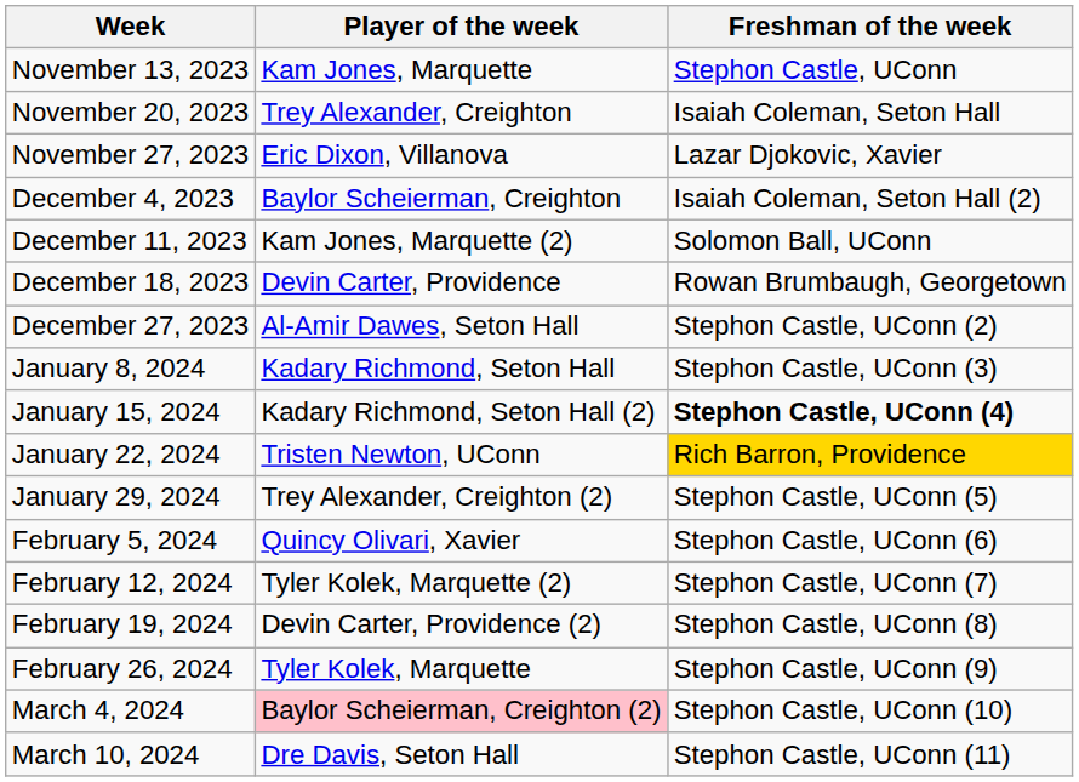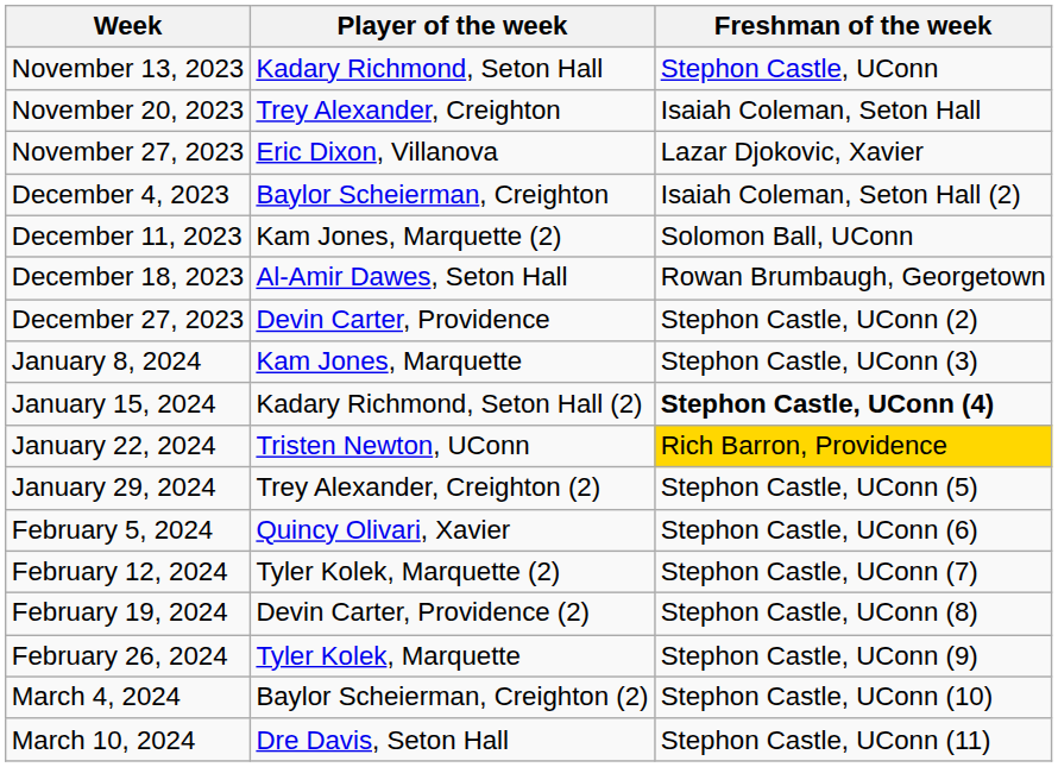 <table class="wikitable" border="1">
 <tr>
 <th>Week</th>
 <th>Player of the week</th>
 <th>Freshman of the week</th>
 </tr>
 <tr>
 <td>November 13, 2023</td>
-<td><a href='#'>Kam Jones</a>, Marquette</td>
+<td><a href='#'>Kadary Richmond</a>, Seton Hall</td>
 <td><a href='#'>Stephon Castle</a>, UConn</td>
 </tr>
 <tr>
 <td>November 20, 2023</td>
 <td><a href='#'>Trey Alexander</a>, Creighton</td>
 <td>Isaiah Coleman, Seton Hall</td>
 </tr>
 <tr>
 <td>November 27, 2023</td>
 <td><a href='#'>Eric Dixon</a>, Villanova</td>
 <td>Lazar Djokovic, Xavier</td>
 </tr>
 <tr>
 <td>December 4, 2023</td>
 <td><a href='#'>Baylor Scheierman</a>, Creighton</td>
 <td>Isaiah Coleman, Seton Hall (2)</td>
 </tr>
 <tr>
 <td>December 11, 2023</td>
 <td>Kam Jones, Marquette (2)</td>
 <td>Solomon Ball, UConn</td>
 </tr>
 <tr>
 <td>December 18, 2023</td>
-<td><a href='#'>Devin Carter</a>, Providence</td>
+<td><a href='#'>Al-Amir Dawes</a>, Seton Hall</td>
 <td>Rowan Brumbaugh, Georgetown</td>
 </tr>
 <tr>
 <td>December 27, 2023</td>
-<td><a href='#'>Al-Amir Dawes</a>, Seton Hall</td>
+<td><a href='#'>Devin Carter</a>, Providence</td>
 <td>Stephon Castle, UConn (2)</td>
 </tr>
 <tr>
 <td>January 8, 2024</td>
-<td><a href='#'>Kadary Richmond</a>, Seton Hall</td>
+<td><a href='#'>Kam Jones</a>, Marquette</td>
 <td>Stephon Castle, UConn (3)</td>
 </tr>
 <tr>
 <td>January 15, 2024</td>
 <td>Kadary Richmond, Seton Hall (2)</td>
 <td><strong>Stephon Castle, UConn (4)</strong></td>
 </tr>
 <tr>
 <td>January 22, 2024</td>
 <td><a href='#'>Tristen Newton</a>, UConn</td>
 <td style="background: gold;">Rich Barron, Providence</td>
 </tr>
 <tr>
 <td>January 29, 2024</td>
 <td>Trey Alexander, Creighton (2)</td>
 <td>Stephon Castle, UConn (5)</td>
 </tr>
 <tr>
 <td>February 5, 2024</td>
 <td><a href='#'>Quincy Olivari</a>, Xavier</td>
 <td>Stephon Castle, UConn (6)</td>
 </tr>
 <tr>
 <td>February 12, 2024</td>
 <td>Tyler Kolek, Marquette (2)</td>
 <td>Stephon Castle, UConn (7)</td>
 </tr>
 <tr>
 <td>February 19, 2024</td>
 <td>Devin Carter, Providence (2)</td>
 <td>Stephon Castle, UConn (8)</td>
 </tr>
 <tr>
 <td>February 26, 2024</td>
 <td><a href='#'>Tyler Kolek</a>, Marquette</td>
 <td>Stephon Castle, UConn (9)</td>
 </tr>
 <tr>
 <td>March 4, 2024</td>
-<td style="background: pink;">Baylor Scheierman, Creighton (2)</td>
+<td>Baylor Scheierman, Creighton (2)</td>
 <td>Stephon Castle, UConn (10)</td>
 </tr>
 <tr>
 <td>March 10, 2024</td>
 <td><a href='#'>Dre Davis</a>, Seton Hall</td>
 <td>Stephon Castle, UConn (11)</td>
 </tr>
 </table>
